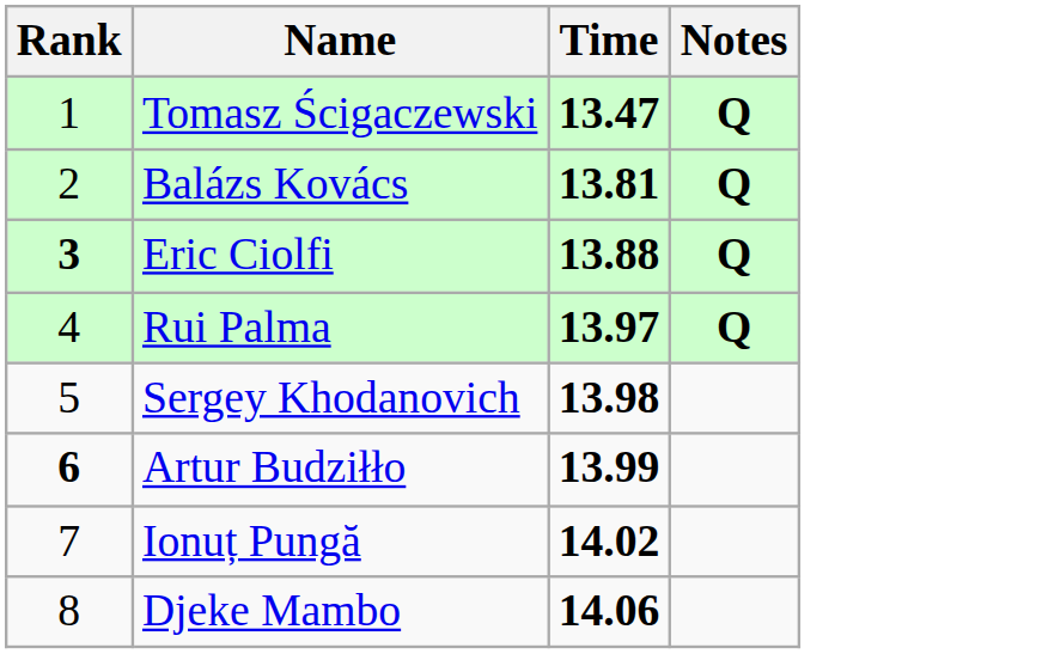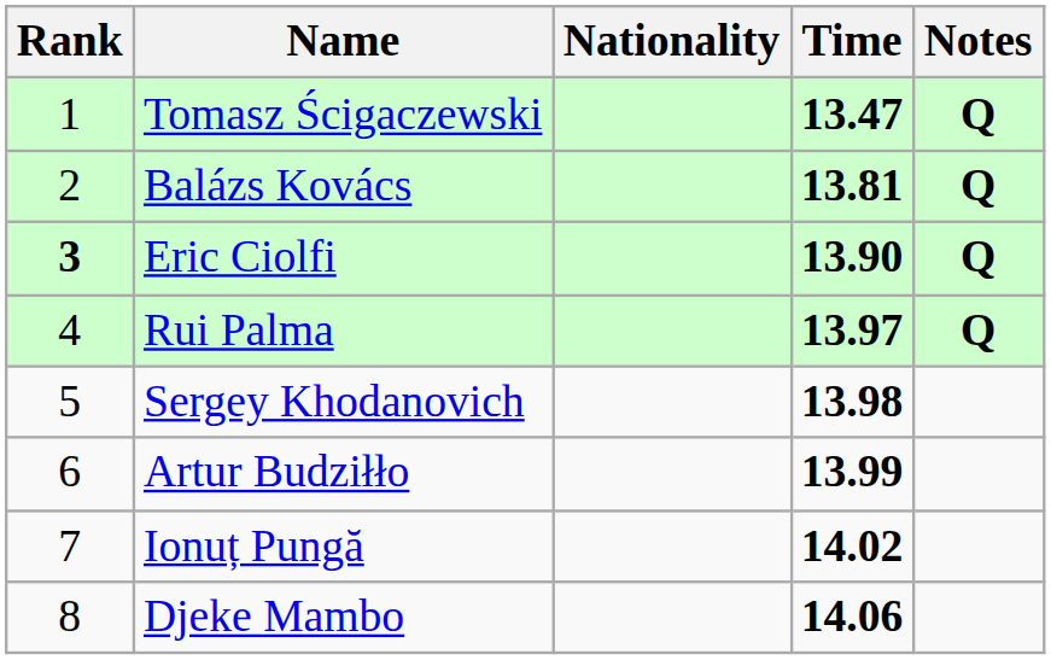 <table class="wikitable sortable" style="text-align:center">
 <tr>
 <th>Rank</th>
 <th>Name</th>
+<th>Nationality</th>
 <th>Time</th>
 <th>Notes</th>
 </tr>
 <tr bgcolor=ccffcc>
 <td>1</td>
 <td align=left><a href='#'>Tomasz Ścigaczewski</a></td>
+<td align=left></td>
 <td><strong>13.47</strong></td>
 <td><strong>Q</strong></td>
 </tr>
 <tr bgcolor=ccffcc>
 <td>2</td>
 <td align=left><a href='#'>Balázs Kovács</a></td>
+<td align=left></td>
 <td><strong>13.81</strong></td>
 <td><strong>Q</strong></td>
 </tr>
 <tr bgcolor=ccffcc>
 <td><strong>3</strong></td>
 <td align=left><a href='#'>Eric Ciolfi</a></td>
-<td><strong>13.88</strong></td>
+<td align=left></td>
+<td><strong>13.90</strong></td>
 <td><strong>Q</strong></td>
 </tr>
 <tr bgcolor=ccffcc>
 <td>4</td>
 <td align=left><a href='#'>Rui Palma</a></td>
+<td align=left></td>
 <td><strong>13.97</strong></td>
 <td><strong>Q</strong></td>
 </tr>
 <tr>
 <td>5</td>
 <td align=left><a href='#'>Sergey Khodanovich</a></td>
+<td align=left></td>
 <td><strong>13.98</strong></td>
 <td></td>
 </tr>
 <tr>
-<td><strong>6</strong></td>
+<td>6</td>
 <td align=left><a href='#'>Artur Budziłło</a></td>
+<td align=left></td>
 <td><strong>13.99</strong></td>
 <td></td>
 </tr>
 <tr>
 <td>7</td>
 <td align=left><a href='#'>Ionuț Pungă</a></td>
+<td align=left></td>
 <td><strong>14.02</strong></td>
 <td></td>
 </tr>
 <tr>
 <td>8</td>
 <td align=left><a href='#'>Djeke Mambo</a></td>
+<td align=left></td>
 <td><strong>14.06</strong></td>
 <td></td>
 </tr>
 </table>
